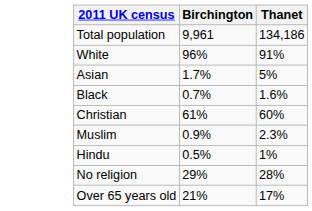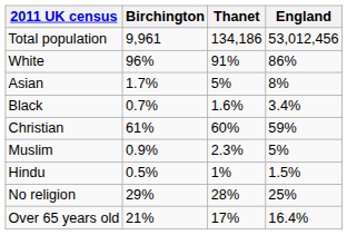 <table class="wikitable" id="toc" style="float: right; margin-left: 2em;" cellspacing="3">
 <tr>
 <th><a href='#'>2011 UK census</a></th>
 <th>Birchington</th>
 <th>Thanet</th>
+<th>England</th>
 </tr>
 <tr>
 <td>Total population</td>
 <td>9,961</td>
 <td>134,186</td>
+<td>53,012,456</td>
 </tr>
 <tr>
 <td>White</td>
 <td>96%</td>
 <td>91%</td>
+<td>86%</td>
 </tr>
 <tr>
 <td>Asian</td>
 <td>1.7%</td>
 <td>5%</td>
+<td>8%</td>
 </tr>
 <tr>
 <td>Black</td>
 <td>0.7%</td>
 <td>1.6%</td>
+<td>3.4%</td>
 </tr>
 <tr>
 <td>Christian</td>
 <td>61%</td>
 <td>60%</td>
+<td>59%</td>
 </tr>
 <tr>
 <td>Muslim</td>
 <td>0.9%</td>
 <td>2.3%</td>
+<td>5%</td>
 </tr>
 <tr>
 <td>Hindu</td>
 <td>0.5%</td>
 <td>1%</td>
+<td>1.5%</td>
 </tr>
 <tr>
 <td>No religion</td>
 <td>29%</td>
 <td>28%</td>
+<td>25%</td>
 </tr>
 <tr>
 <td>Over 65 years old</td>
 <td>21%</td>
 <td>17%</td>
+<td>16.4%</td>
 </tr>
 </table>
